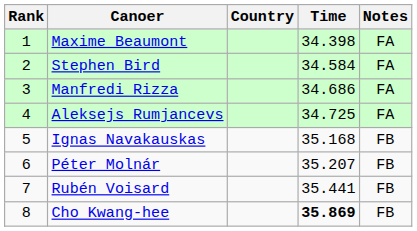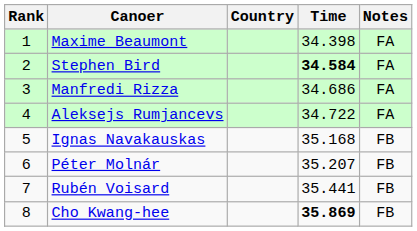 <table class="wikitable" style="text-align:center;">
 <tr>
 <th>Rank</th>
 <th>Canoer</th>
 <th>Country</th>
 <th>Time</th>
 <th>Notes</th>
 </tr>
 <tr bgcolor=ccffcc>
 <td>1</td>
 <td align="left"><a href='#'>Maxime Beaumont</a></td>
 <td align="left"></td>
 <td>34.398</td>
 <td>FA</td>
 </tr>
 <tr bgcolor=ccffcc>
 <td>2</td>
 <td align="left"><a href='#'>Stephen Bird</a></td>
 <td align="left"></td>
-<td>34.584</td>
+<td><strong>34.584</strong></td>
 <td>FA</td>
 </tr>
 <tr bgcolor=ccffcc>
 <td>3</td>
 <td align="left"><a href='#'>Manfredi Rizza</a></td>
 <td align="left"></td>
 <td>34.686</td>
 <td>FA</td>
 </tr>
 <tr bgcolor=ccffcc>
 <td>4</td>
 <td align="left"><a href='#'>Aleksejs Rumjancevs</a></td>
 <td align="left"></td>
-<td>34.725</td>
+<td>34.722</td>
 <td>FA</td>
 </tr>
 <tr>
 <td>5</td>
 <td align="left"><a href='#'>Ignas Navakauskas</a></td>
 <td align="left"></td>
 <td>35.168</td>
 <td>FB</td>
 </tr>
 <tr>
 <td>6</td>
 <td align="left"><a href='#'>Péter Molnár</a></td>
 <td align="left"></td>
 <td>35.207</td>
 <td>FB</td>
 </tr>
 <tr>
 <td>7</td>
 <td align="left"><a href='#'>Rubén Voisard</a></td>
 <td align="left"></td>
 <td>35.441</td>
 <td>FB</td>
 </tr>
 <tr>
 <td>8</td>
 <td align="left"><a href='#'>Cho Kwang-hee</a></td>
 <td align="left"></td>
 <td><strong>35.869</strong></td>
 <td>FB</td>
 </tr>
 </table>
